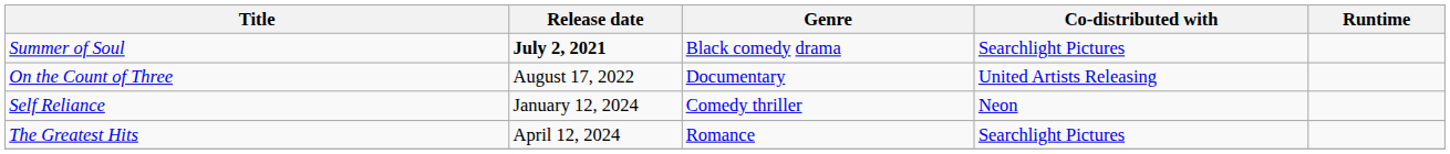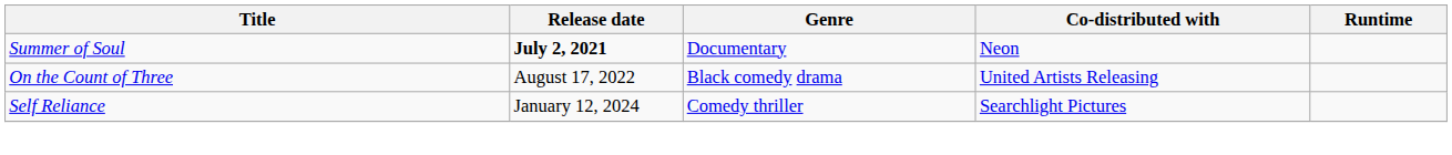 <table class="wikitable sortable" style="width:100%;">
 <tr>
 <th style="width:35%;">Title</th>
 <th scope="col" style="width:12%;">Release date</th>
 <th>Genre</th>
 <th>Co-distributed with</th>
 <th>Runtime</th>
 </tr>
 <tr>
 <td><em><a href='#'>Summer of Soul</a></em></td>
 <td><strong>July 2, 2021</strong></td>
-<td><a href='#'>Black comedy</a> <a href='#'>drama</a></td>
-<td><a href='#'>Searchlight Pictures</a></td>
+<td><a href='#'>Documentary</a></td>
+<td><a href='#'>Neon</a></td>
 <td></td>
 </tr>
 <tr>
 <td><em><a href='#'>On the Count of Three</a></em></td>
 <td>August 17, 2022</td>
-<td><a href='#'>Documentary</a></td>
+<td><a href='#'>Black comedy</a> <a href='#'>drama</a></td>
 <td><a href='#'>United Artists Releasing</a></td>
 <td></td>
 </tr>
 <tr>
 <td><em><a href='#'>Self Reliance</a></em></td>
 <td>January 12, 2024</td>
 <td><a href='#'>Comedy thriller</a></td>
-<td><a href='#'>Neon</a></td>
-<td></td>
-</tr>
-<tr>
-<td><em><a href='#'>The Greatest Hits</a></em></td>
-<td>April 12, 2024</td>
-<td><a href='#'>Romance</a></td>
 <td><a href='#'>Searchlight Pictures</a></td>
 <td></td>
 </tr>
 <tr>
 </tr>
 </table>
